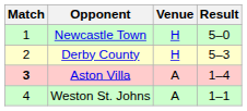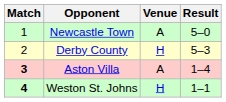 <table class="wikitable" style="font-size:100%; text-align:center">
 <tr>
 <th>Match</th>
 <th>Opponent</th>
 <th>Venue</th>
 <th>Result</th>
 </tr>
 <tr style="background: #CCFFCC;">
 <td align="center">1</td>
 <td><a href='#'>Newcastle Town</a></td>
-<td><a href='#'>H</a></td>
+<td>A</td>
 <td>5–0</td>
 </tr>
 <tr style="background: #FFFFCC;">
 <td align="center">2</td>
 <td><a href='#'>Derby County</a></td>
 <td><a href='#'>H</a></td>
 <td>5–3</td>
 </tr>
 <tr style="background: #FFCCCC;">
 <td align="center"><strong>3</strong></td>
 <td><a href='#'>Aston Villa</a></td>
 <td>A</td>
 <td>1–4</td>
 </tr>
 <tr style="background: #CCFFCC;">
-<td align="center">4</td>
+<td align="center"><strong>4</strong></td>
 <td>Weston St. Johns</td>
-<td>A</td>
+<td><a href='#'>H</a></td>
 <td>1–1</td>
 </tr>
 </table>
